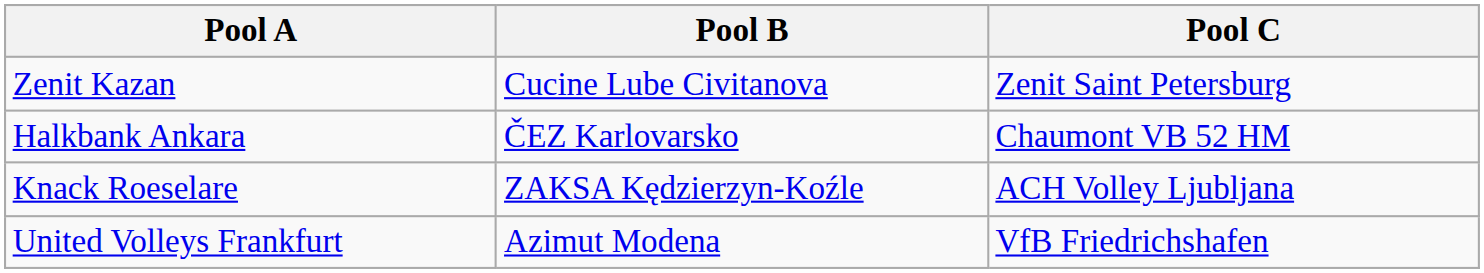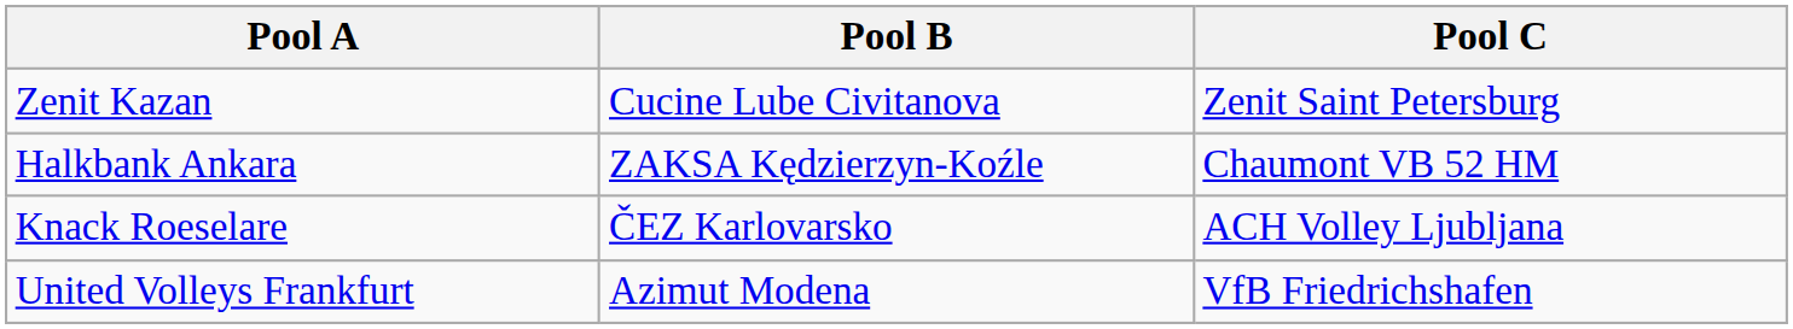 <table class="wikitable" style="text-align:left">
 <tr>
 <th width=230>Pool A</th>
 <th width=230>Pool B</th>
 <th width=230>Pool C</th>
 </tr>
 <tr>
 <td> <a href='#'>Zenit Kazan</a></td>
 <td> <a href='#'>Cucine Lube Civitanova</a></td>
 <td> <a href='#'>Zenit Saint Petersburg</a></td>
 </tr>
 <tr>
 <td> <a href='#'>Halkbank Ankara</a></td>
-<td> <a href='#'>ČEZ Karlovarsko</a></td>
+<td> <a href='#'>ZAKSA Kędzierzyn-Koźle</a></td>
 <td> <a href='#'>Chaumont VB 52 HM</a></td>
 </tr>
 <tr>
 <td> <a href='#'>Knack Roeselare</a></td>
-<td> <a href='#'>ZAKSA Kędzierzyn-Koźle</a></td>
+<td> <a href='#'>ČEZ Karlovarsko</a></td>
 <td> <a href='#'>ACH Volley Ljubljana</a></td>
 </tr>
 <tr>
 <td> <a href='#'>United Volleys Frankfurt</a></td>
 <td> <a href='#'>Azimut Modena</a></td>
 <td> <a href='#'>VfB Friedrichshafen</a></td>
 </tr>
 </table>
